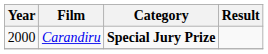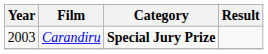 <table class="wikitable">
 <tr>
 <th>Year</th>
 <th>Film</th>
 <th>Category</th>
 <th>Result</th>
 </tr>
 <tr>
-<td>2000</td>
+<td>2003</td>
 <td><em><a href='#'>Carandiru</a></em></td>
 <td><strong>Special Jury Prize</strong></td>
 <td></td>
 </tr>
 <tr>
 </tr>
 </table>
